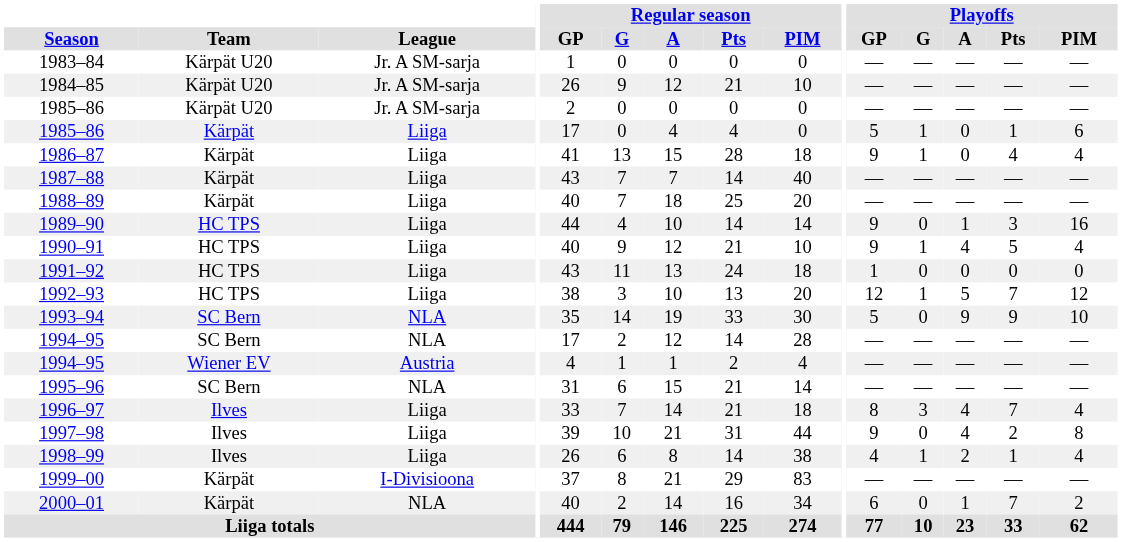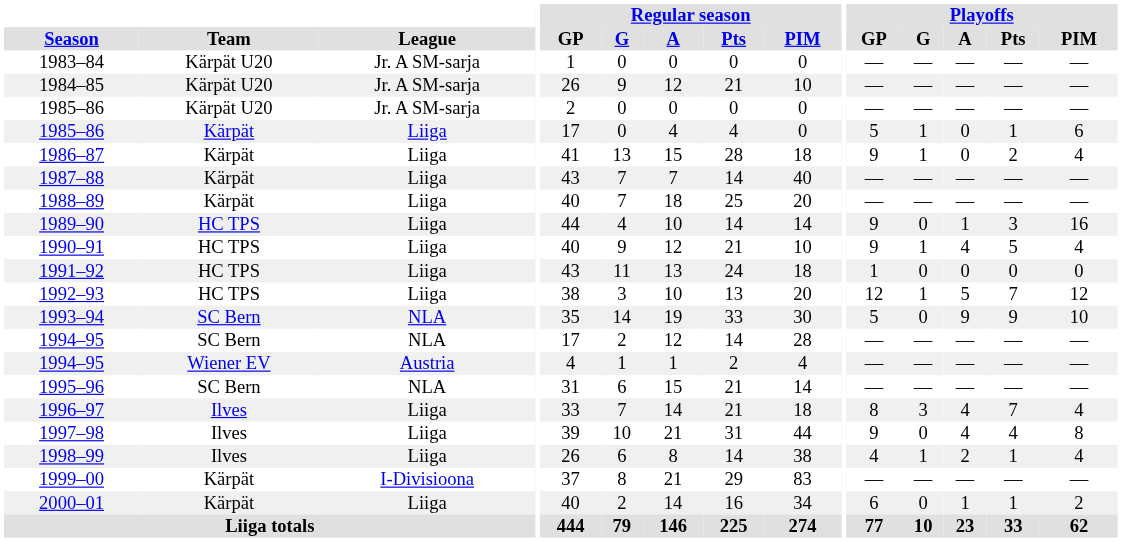 <table border="0" cellpadding="1" cellspacing="0" style="text-align:center; width:60em">
 <tr bgcolor="#e0e0e0">
 <th colspan="3" bgcolor="#ffffff"></th>
 <th rowspan="99" bgcolor="#ffffff"></th>
 <th colspan="5"><a href='#'>Regular season</a></th>
 <th rowspan="99" bgcolor="#ffffff"></th>
 <th colspan="5"><a href='#'>Playoffs</a></th>
 </tr>
 <tr bgcolor="#e0e0e0">
 <th><a href='#'>Season</a></th>
 <th>Team</th>
 <th>League</th>
 <th>GP</th>
 <th><a href='#'>G</a></th>
 <th><a href='#'>A</a></th>
 <th><a href='#'>Pts</a></th>
 <th><a href='#'>PIM</a></th>
 <th>GP</th>
 <th>G</th>
 <th>A</th>
 <th>Pts</th>
 <th>PIM</th>
 </tr>
 <tr>
 <td>1983–84</td>
 <td>Kärpät U20</td>
 <td>Jr. A SM-sarja</td>
 <td>1</td>
 <td>0</td>
 <td>0</td>
 <td>0</td>
 <td>0</td>
 <td>—</td>
 <td>—</td>
 <td>—</td>
 <td>—</td>
 <td>—</td>
 </tr>
 <tr bgcolor="#f0f0f0">
 <td>1984–85</td>
 <td>Kärpät U20</td>
 <td>Jr. A SM-sarja</td>
 <td>26</td>
 <td>9</td>
 <td>12</td>
 <td>21</td>
 <td>10</td>
 <td>—</td>
 <td>—</td>
 <td>—</td>
 <td>—</td>
 <td>—</td>
 </tr>
 <tr>
 <td>1985–86</td>
 <td>Kärpät U20</td>
 <td>Jr. A SM-sarja</td>
 <td>2</td>
 <td>0</td>
 <td>0</td>
 <td>0</td>
 <td>0</td>
 <td>—</td>
 <td>—</td>
 <td>—</td>
 <td>—</td>
 <td>—</td>
 </tr>
 <tr bgcolor="#f0f0f0">
 <td><a href='#'>1985–86</a></td>
 <td><a href='#'>Kärpät</a></td>
 <td><a href='#'>Liiga</a></td>
 <td>17</td>
 <td>0</td>
 <td>4</td>
 <td>4</td>
 <td>0</td>
 <td>5</td>
 <td>1</td>
 <td>0</td>
 <td>1</td>
 <td>6</td>
 </tr>
 <tr>
 <td><a href='#'>1986–87</a></td>
 <td>Kärpät</td>
 <td>Liiga</td>
 <td>41</td>
 <td>13</td>
 <td>15</td>
 <td>28</td>
 <td>18</td>
 <td>9</td>
 <td>1</td>
 <td>0</td>
-<td>4</td>
+<td>2</td>
 <td>4</td>
 </tr>
 <tr bgcolor="#f0f0f0">
 <td><a href='#'>1987–88</a></td>
 <td>Kärpät</td>
 <td>Liiga</td>
 <td>43</td>
 <td>7</td>
 <td>7</td>
 <td>14</td>
 <td>40</td>
 <td>—</td>
 <td>—</td>
 <td>—</td>
 <td>—</td>
 <td>—</td>
 </tr>
 <tr>
 <td><a href='#'>1988–89</a></td>
 <td>Kärpät</td>
 <td>Liiga</td>
 <td>40</td>
 <td>7</td>
 <td>18</td>
 <td>25</td>
 <td>20</td>
 <td>—</td>
 <td>—</td>
 <td>—</td>
 <td>—</td>
 <td>—</td>
 </tr>
 <tr bgcolor="#f0f0f0">
 <td><a href='#'>1989–90</a></td>
 <td><a href='#'>HC TPS</a></td>
 <td>Liiga</td>
 <td>44</td>
 <td>4</td>
 <td>10</td>
 <td>14</td>
 <td>14</td>
 <td>9</td>
 <td>0</td>
 <td>1</td>
 <td>3</td>
 <td>16</td>
 </tr>
 <tr>
 <td><a href='#'>1990–91</a></td>
 <td>HC TPS</td>
 <td>Liiga</td>
 <td>40</td>
 <td>9</td>
 <td>12</td>
 <td>21</td>
 <td>10</td>
 <td>9</td>
 <td>1</td>
 <td>4</td>
 <td>5</td>
 <td>4</td>
 </tr>
 <tr bgcolor="#f0f0f0">
 <td><a href='#'>1991–92</a></td>
 <td>HC TPS</td>
 <td>Liiga</td>
 <td>43</td>
 <td>11</td>
 <td>13</td>
 <td>24</td>
 <td>18</td>
 <td>1</td>
 <td>0</td>
 <td>0</td>
 <td>0</td>
 <td>0</td>
 </tr>
 <tr>
 <td><a href='#'>1992–93</a></td>
 <td>HC TPS</td>
 <td>Liiga</td>
 <td>38</td>
 <td>3</td>
 <td>10</td>
 <td>13</td>
 <td>20</td>
 <td>12</td>
 <td>1</td>
 <td>5</td>
 <td>7</td>
 <td>12</td>
 </tr>
 <tr bgcolor="#f0f0f0">
 <td><a href='#'>1993–94</a></td>
 <td><a href='#'>SC Bern</a></td>
 <td><a href='#'>NLA</a></td>
 <td>35</td>
 <td>14</td>
 <td>19</td>
 <td>33</td>
 <td>30</td>
 <td>5</td>
 <td>0</td>
 <td>9</td>
 <td>9</td>
 <td>10</td>
 </tr>
 <tr>
 <td><a href='#'>1994–95</a></td>
 <td>SC Bern</td>
 <td>NLA</td>
 <td>17</td>
 <td>2</td>
 <td>12</td>
 <td>14</td>
 <td>28</td>
 <td>—</td>
 <td>—</td>
 <td>—</td>
 <td>—</td>
 <td>—</td>
 </tr>
 <tr bgcolor="#f0f0f0">
 <td><a href='#'>1994–95</a></td>
 <td><a href='#'>Wiener EV</a></td>
 <td><a href='#'>Austria</a></td>
 <td>4</td>
 <td>1</td>
 <td>1</td>
 <td>2</td>
 <td>4</td>
 <td>—</td>
 <td>—</td>
 <td>—</td>
 <td>—</td>
 <td>—</td>
 </tr>
 <tr>
 <td><a href='#'>1995–96</a></td>
 <td>SC Bern</td>
 <td>NLA</td>
 <td>31</td>
 <td>6</td>
 <td>15</td>
 <td>21</td>
 <td>14</td>
 <td>—</td>
 <td>—</td>
 <td>—</td>
 <td>—</td>
 <td>—</td>
 </tr>
 <tr bgcolor="#f0f0f0">
 <td><a href='#'>1996–97</a></td>
 <td><a href='#'>Ilves</a></td>
 <td>Liiga</td>
 <td>33</td>
 <td>7</td>
 <td>14</td>
 <td>21</td>
 <td>18</td>
 <td>8</td>
 <td>3</td>
 <td>4</td>
 <td>7</td>
 <td>4</td>
 </tr>
 <tr>
 <td><a href='#'>1997–98</a></td>
 <td>Ilves</td>
 <td>Liiga</td>
 <td>39</td>
 <td>10</td>
 <td>21</td>
 <td>31</td>
 <td>44</td>
 <td>9</td>
 <td>0</td>
 <td>4</td>
-<td>2</td>
+<td>4</td>
 <td>8</td>
 </tr>
 <tr bgcolor="#f0f0f0">
 <td><a href='#'>1998–99</a></td>
 <td>Ilves</td>
 <td>Liiga</td>
 <td>26</td>
 <td>6</td>
 <td>8</td>
 <td>14</td>
 <td>38</td>
 <td>4</td>
 <td>1</td>
 <td>2</td>
 <td>1</td>
 <td>4</td>
 </tr>
 <tr>
 <td><a href='#'>1999–00</a></td>
 <td>Kärpät</td>
 <td><a href='#'>I-Divisioona</a></td>
 <td>37</td>
 <td>8</td>
 <td>21</td>
 <td>29</td>
 <td>83</td>
 <td>—</td>
 <td>—</td>
 <td>—</td>
 <td>—</td>
 <td>—</td>
 </tr>
 <tr bgcolor="#f0f0f0">
 <td><a href='#'>2000–01</a></td>
 <td>Kärpät</td>
-<td>NLA</td>
+<td>Liiga</td>
 <td>40</td>
 <td>2</td>
 <td>14</td>
 <td>16</td>
 <td>34</td>
 <td>6</td>
 <td>0</td>
 <td>1</td>
-<td>7</td>
+<td>1</td>
 <td>2</td>
 </tr>
 <tr>
 </tr>
 <tr ALIGN="center" bgcolor="#e0e0e0">
 <th colspan="3">Liiga totals</th>
 <th ALIGN="center">444</th>
 <th ALIGN="center">79</th>
 <th ALIGN="center">146</th>
 <th ALIGN="center">225</th>
 <th ALIGN="center">274</th>
 <th ALIGN="center">77</th>
 <th ALIGN="center">10</th>
 <th ALIGN="center">23</th>
 <th ALIGN="center">33</th>
 <th ALIGN="center">62</th>
 </tr>
 </table>
